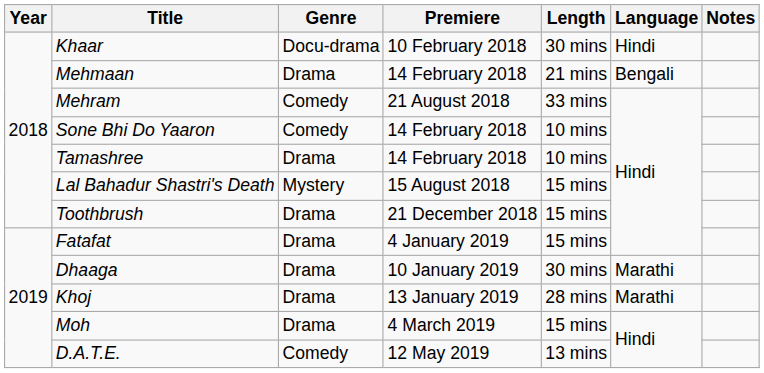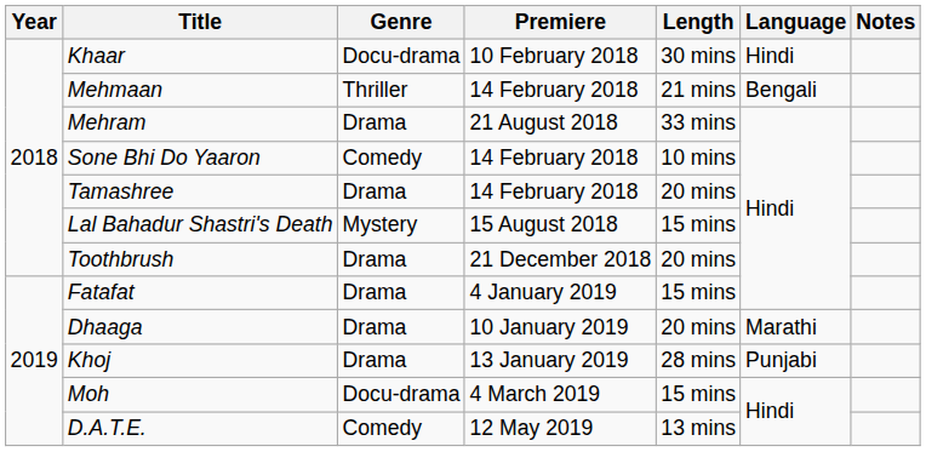 <table class="wikitable sortable">
 <tr>
 <th>Year</th>
 <th>Title</th>
 <th>Genre</th>
 <th>Premiere</th>
 <th>Length</th>
 <th>Language</th>
 <th>Notes</th>
 </tr>
 <tr>
 <td rowspan="7">2018</td>
 <td><em>Khaar</em></td>
 <td>Docu-drama</td>
 <td>10 February 2018</td>
 <td>30 mins</td>
 <td>Hindi</td>
 <td></td>
 </tr>
 <tr>
 <td><em>Mehmaan</em></td>
-<td>Drama</td>
+<td>Thriller</td>
 <td>14 February 2018</td>
 <td>21 mins</td>
 <td>Bengali</td>
 <td></td>
 </tr>
 <tr>
 <td><em>Mehram</em></td>
-<td>Comedy</td>
+<td>Drama</td>
 <td>21 August 2018</td>
 <td>33 mins</td>
 <td rowspan="6">Hindi</td>
 <td></td>
 </tr>
 <tr>
 <td><em>Sone Bhi Do Yaaron</em></td>
 <td>Comedy</td>
 <td>14 February 2018</td>
 <td>10 mins</td>
 <td></td>
 </tr>
 <tr>
 <td><em>Tamashree</em></td>
 <td>Drama</td>
 <td>14 February 2018</td>
-<td>10 mins</td>
+<td>20 mins</td>
 <td></td>
 </tr>
 <tr>
 <td><em>Lal Bahadur Shastri's Death</em></td>
 <td>Mystery</td>
 <td>15 August 2018</td>
 <td>15 mins</td>
 <td></td>
 </tr>
 <tr>
 <td><em>Toothbrush</em></td>
 <td>Drama</td>
 <td>21 December 2018</td>
-<td>15 mins</td>
+<td>20 mins</td>
 <td></td>
 </tr>
 <tr>
 <td rowspan="5">2019</td>
 <td><em>Fatafat</em></td>
 <td>Drama</td>
 <td>4 January 2019</td>
 <td>15 mins</td>
 <td></td>
 </tr>
 <tr>
 <td><em>Dhaaga</em></td>
 <td>Drama</td>
 <td>10 January 2019</td>
-<td>30 mins</td>
+<td>20 mins</td>
 <td>Marathi</td>
 <td></td>
 </tr>
 <tr>
 <td><em>Khoj</em></td>
 <td>Drama</td>
 <td>13 January 2019</td>
 <td>28 mins</td>
-<td>Marathi</td>
+<td>Punjabi</td>
 <td></td>
 </tr>
 <tr>
 <td><em>Moh</em></td>
-<td>Drama</td>
+<td>Docu-drama</td>
 <td>4 March 2019</td>
 <td>15 mins</td>
 <td rowspan="2">Hindi</td>
 <td></td>
 </tr>
 <tr>
 <td><em>D.A.T.E.</em></td>
 <td>Comedy</td>
 <td>12 May 2019</td>
 <td>13 mins</td>
 <td></td>
 </tr>
 </table>
